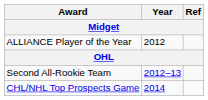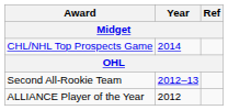 <table class="wikitable">
 <tr>
 <th>Award</th>
 <th>Year</th>
 <th>Ref</th>
 </tr>
 <tr>
 <th colspan="3"><a href='#'>Midget</a></th>
 </tr>
 <tr>
-<td>ALLIANCE Player of the Year</td>
-<td>2012</td>
+<td><a href='#'>CHL/NHL Top Prospects Game</a></td>
+<td><a href='#'>2014</a></td>
 <td></td>
 </tr>
 <tr>
 <th colspan="3"><a href='#'>OHL</a></th>
 </tr>
 <tr>
 <td>Second All-Rookie Team</td>
 <td><a href='#'>2012–13</a></td>
 <td></td>
 </tr>
 <tr>
-<td><a href='#'>CHL/NHL Top Prospects Game</a></td>
-<td><a href='#'>2014</a></td>
+<td>ALLIANCE Player of the Year</td>
+<td>2012</td>
 <td></td>
 </tr>
 </table>
